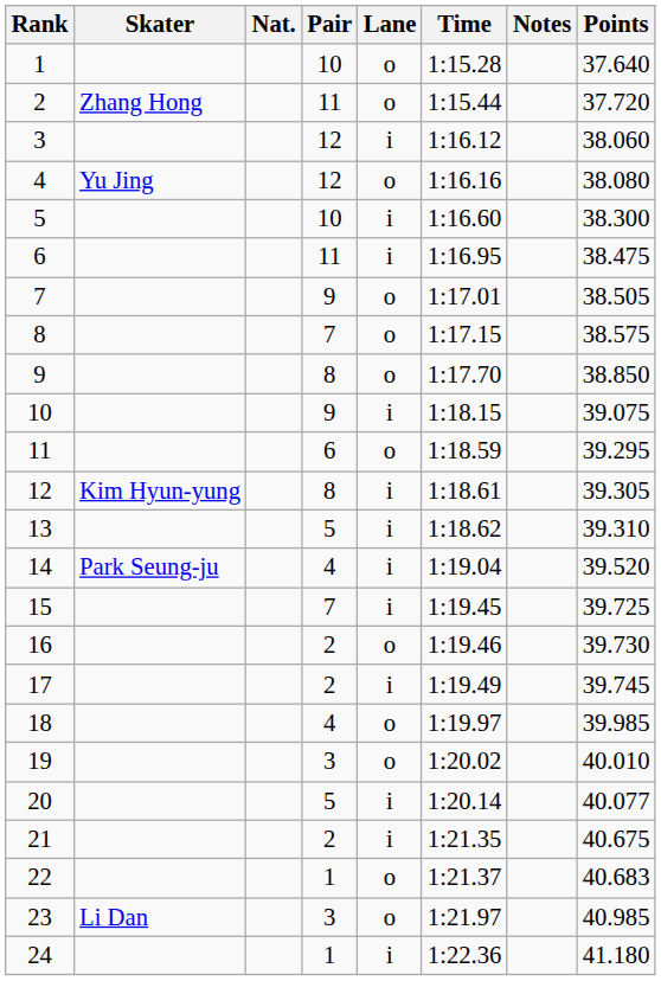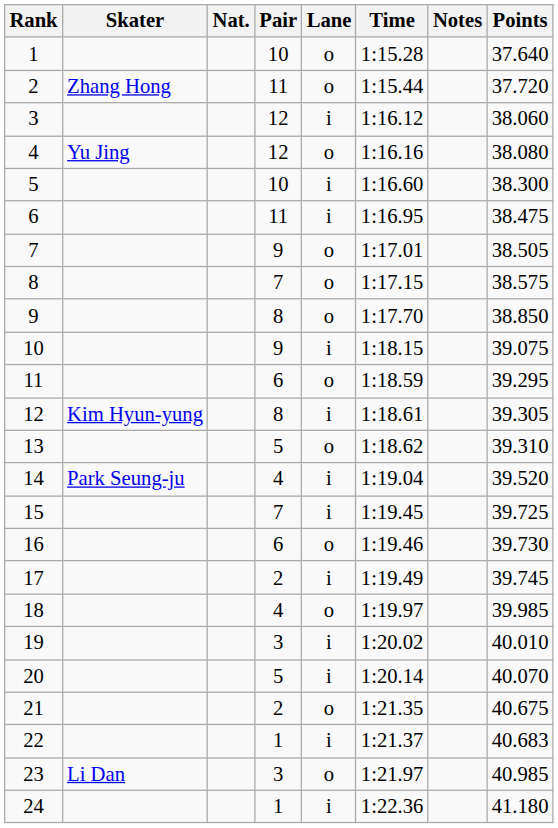 <table class="wikitable sortable" border="1" style="text-align:center">
 <tr>
 <th>Rank</th>
 <th>Skater</th>
 <th>Nat.</th>
 <th>Pair</th>
 <th>Lane</th>
 <th>Time</th>
 <th>Notes</th>
 <th>Points</th>
 </tr>
 <tr>
 <td>1</td>
 <td align=left></td>
 <td></td>
 <td>10</td>
 <td>o</td>
 <td>1:15.28</td>
 <td></td>
 <td>37.640</td>
 </tr>
 <tr>
 <td>2</td>
 <td align=left><a href='#'>Zhang Hong</a></td>
 <td></td>
 <td>11</td>
 <td>o</td>
 <td>1:15.44</td>
 <td></td>
 <td>37.720</td>
 </tr>
 <tr>
 <td>3</td>
 <td align=left></td>
 <td></td>
 <td>12</td>
 <td>i</td>
 <td>1:16.12</td>
 <td></td>
 <td>38.060</td>
 </tr>
 <tr>
 <td>4</td>
 <td align=left><a href='#'>Yu Jing</a></td>
 <td></td>
 <td>12</td>
 <td>o</td>
 <td>1:16.16</td>
 <td></td>
 <td>38.080</td>
 </tr>
 <tr>
 <td>5</td>
 <td align=left></td>
 <td></td>
 <td>10</td>
 <td>i</td>
 <td>1:16.60</td>
 <td></td>
 <td>38.300</td>
 </tr>
 <tr>
 <td>6</td>
 <td align=left></td>
 <td></td>
 <td>11</td>
 <td>i</td>
 <td>1:16.95</td>
 <td></td>
 <td>38.475</td>
 </tr>
 <tr>
 <td>7</td>
 <td align=left></td>
 <td></td>
 <td>9</td>
 <td>o</td>
 <td>1:17.01</td>
 <td></td>
 <td>38.505</td>
 </tr>
 <tr>
 <td>8</td>
 <td align=left></td>
 <td></td>
 <td>7</td>
 <td>o</td>
 <td>1:17.15</td>
 <td></td>
 <td>38.575</td>
 </tr>
 <tr>
 <td>9</td>
 <td align=left></td>
 <td></td>
 <td>8</td>
 <td>o</td>
 <td>1:17.70</td>
 <td></td>
 <td>38.850</td>
 </tr>
 <tr>
 <td>10</td>
 <td align=left></td>
 <td></td>
 <td>9</td>
 <td>i</td>
 <td>1:18.15</td>
 <td></td>
 <td>39.075</td>
 </tr>
 <tr>
 <td>11</td>
 <td align=left></td>
 <td></td>
 <td>6</td>
 <td>o</td>
 <td>1:18.59</td>
 <td></td>
 <td>39.295</td>
 </tr>
 <tr>
 <td>12</td>
 <td align=left><a href='#'>Kim Hyun-yung</a></td>
 <td></td>
 <td>8</td>
 <td>i</td>
 <td>1:18.61</td>
 <td></td>
 <td>39.305</td>
 </tr>
 <tr>
 <td>13</td>
 <td align=left></td>
 <td></td>
 <td>5</td>
-<td>i</td>
+<td>o</td>
 <td>1:18.62</td>
 <td></td>
 <td>39.310</td>
 </tr>
 <tr>
 <td>14</td>
 <td align=left><a href='#'>Park Seung-ju</a></td>
 <td></td>
 <td>4</td>
 <td>i</td>
 <td>1:19.04</td>
 <td></td>
 <td>39.520</td>
 </tr>
 <tr>
 <td>15</td>
 <td align=left></td>
 <td></td>
 <td>7</td>
 <td>i</td>
 <td>1:19.45</td>
 <td></td>
 <td>39.725</td>
 </tr>
 <tr>
 <td>16</td>
 <td align=left></td>
 <td></td>
-<td>2</td>
+<td>6</td>
 <td>o</td>
 <td>1:19.46</td>
 <td></td>
 <td>39.730</td>
 </tr>
 <tr>
 <td>17</td>
 <td align=left></td>
 <td></td>
 <td>2</td>
 <td>i</td>
 <td>1:19.49</td>
 <td></td>
 <td>39.745</td>
 </tr>
 <tr>
 <td>18</td>
 <td align=left></td>
 <td></td>
 <td>4</td>
 <td>o</td>
 <td>1:19.97</td>
 <td></td>
 <td>39.985</td>
 </tr>
 <tr>
 <td>19</td>
 <td align=left></td>
 <td></td>
 <td>3</td>
-<td>o</td>
+<td>i</td>
 <td>1:20.02</td>
 <td></td>
 <td>40.010</td>
 </tr>
 <tr>
 <td>20</td>
 <td align=left></td>
 <td></td>
 <td>5</td>
 <td>i</td>
 <td>1:20.14</td>
 <td></td>
-<td>40.077</td>
+<td>40.070</td>
 </tr>
 <tr>
 <td>21</td>
 <td align=left></td>
 <td></td>
 <td>2</td>
-<td>i</td>
+<td>o</td>
 <td>1:21.35</td>
 <td></td>
 <td>40.675</td>
 </tr>
 <tr>
 <td>22</td>
 <td align=left></td>
 <td></td>
 <td>1</td>
-<td>o</td>
+<td>i</td>
 <td>1:21.37</td>
 <td></td>
 <td>40.683</td>
 </tr>
 <tr>
 <td>23</td>
 <td align=left><a href='#'>Li Dan</a></td>
 <td></td>
 <td>3</td>
 <td>o</td>
 <td>1:21.97</td>
 <td></td>
 <td>40.985</td>
 </tr>
 <tr>
 <td>24</td>
 <td align=left></td>
 <td></td>
 <td>1</td>
 <td>i</td>
 <td>1:22.36</td>
 <td></td>
 <td>41.180</td>
 </tr>
 </table>
